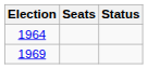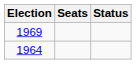 <table class=wikitable style=text-align:center>
 <tr>
 <th>Election</th>
 <th>Seats</th>
 <th>Status</th>
 </tr>
 <tr>
+<td><a href='#'>1969</a></td>
+<td></td>
+<td></td>
+</tr>
+<tr>
 <td><a href='#'>1964</a></td>
 <td></td>
 <td></td>
 </tr>
-<tr>
-<td><a href='#'>1969</a></td>
-<td></td>
-<td></td>
-</tr>
 </table>
